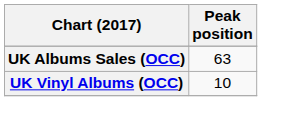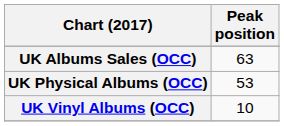 <table class="wikitable sortable plainrowheaders" style="text-align:center">
 <tr>
 <th scope="col">Chart (2017)</th>
 <th scope="col">Peak<br> position</th>
 </tr>
 <tr>
 </tr>
 <tr>
 </tr>
 <tr>
 </tr>
 <tr>
 <th scope="row">UK Albums Sales (<a href='#'>OCC</a>)</th>
 <td>63</td>
 </tr>
 <tr>
+<th scope="row">UK Physical Albums (<a href='#'>OCC</a>)</th>
+<td>53</td>
+</tr>
+<tr>
 <th scope="row"><a href='#'>UK Vinyl Albums</a> (<a href='#'>OCC</a>)</th>
 <td>10</td>
 </tr>
 <tr>
 </tr>
 </table>
